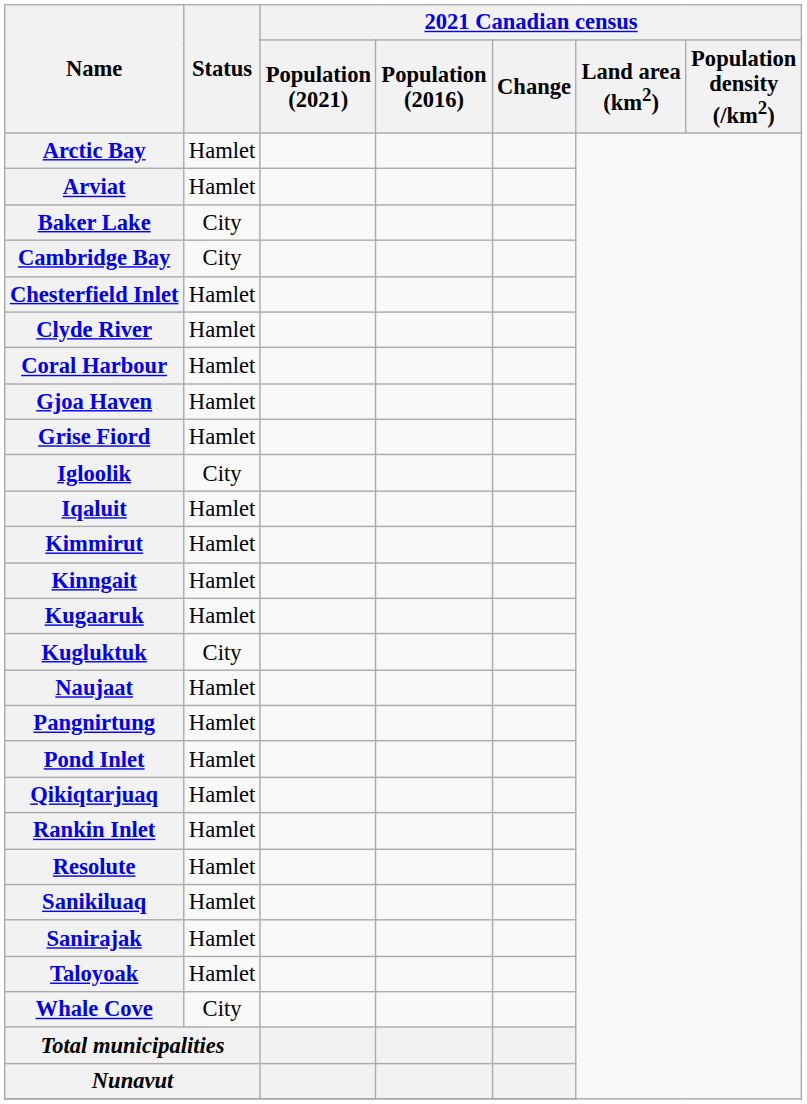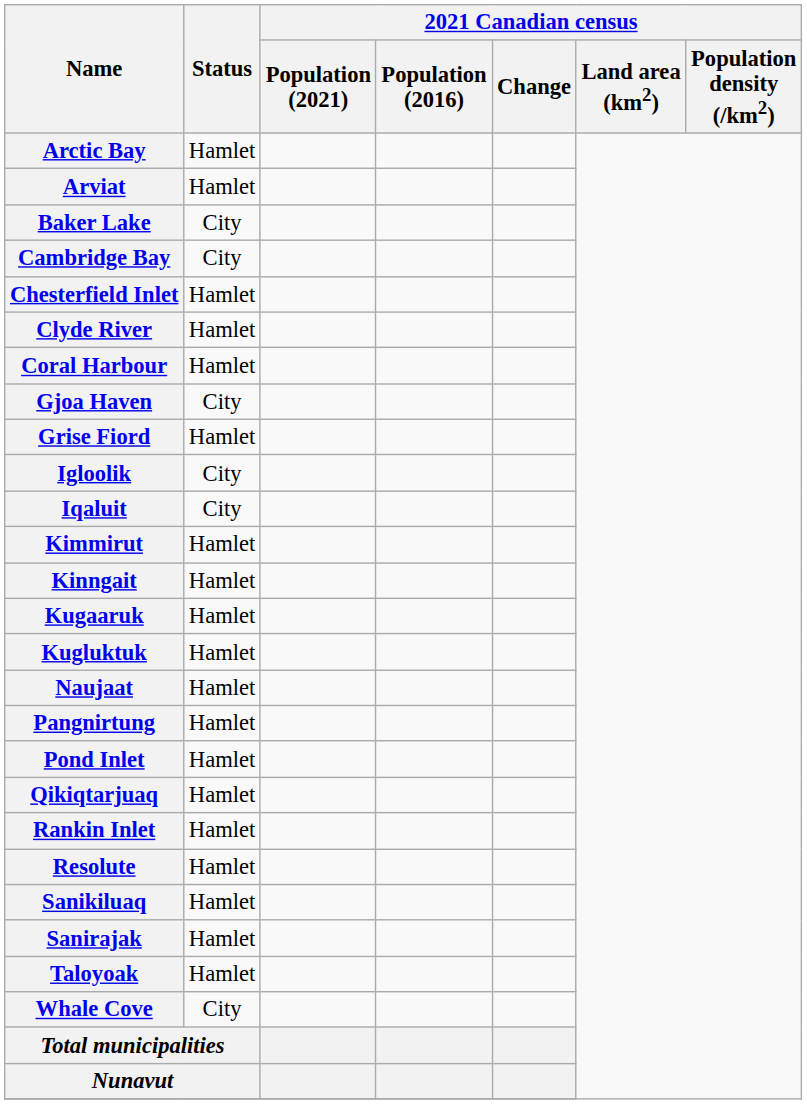 <table class="wikitable sortable sticky-header-multi" style=text-align:center" style="margin:1em auto;">
 <tr>
 <th scope="col" rowspan=2>Name</th>
 <th scope="col" rowspan=2>Status</th>
 <th scope="colgroup" colspan=5><a href='#'>2021 Canadian census</a></th>
 </tr>
 <tr>
 <th scope="col" data-sort-type="number">Population<br>(2021)</th>
 <th scope="col" data-sort-type="number">Population<br>(2016)</th>
 <th scope="col" data-sort-type="number">Change</th>
 <th scope="col" data-sort-type="number">Land area<br>(km<sup>2</sup>)</th>
 <th scope="col" data-sort-type="number">Population<br>density<br>(/km<sup>2</sup>)</th>
 </tr>
 <tr>
 <th scope="row"><a href='#'>Arctic Bay</a></th>
 <td align=center>Hamlet</td>
 <td></td>
 <td align=right></td>
 <td align=right></td>
 </tr>
 <tr>
 <th scope="row"><a href='#'>Arviat</a></th>
 <td align=center>Hamlet</td>
 <td></td>
 <td align=right></td>
 <td align=right></td>
 </tr>
 <tr>
 <th scope="row"><a href='#'>Baker Lake</a></th>
 <td align=center>City</td>
 <td></td>
 <td align=right></td>
 <td align=right></td>
 </tr>
 <tr>
 <th scope="row"><a href='#'>Cambridge Bay</a></th>
 <td align=center>City</td>
 <td></td>
 <td align=right></td>
 <td align=right></td>
 </tr>
 <tr>
 <th scope="row"><a href='#'>Chesterfield Inlet</a></th>
 <td align=center>Hamlet</td>
 <td></td>
 <td align=right></td>
 <td align=right></td>
 </tr>
 <tr>
 <th scope="row"><a href='#'>Clyde River</a></th>
 <td align=center>Hamlet</td>
 <td></td>
 <td align=right></td>
 <td align=right></td>
 </tr>
 <tr>
 <th scope="row"><a href='#'>Coral Harbour</a></th>
 <td align=center>Hamlet</td>
 <td></td>
 <td align=right></td>
 <td align=right></td>
 </tr>
 <tr>
 <th scope="row"><a href='#'>Gjoa Haven</a></th>
-<td align=center>Hamlet</td>
+<td align=center>City</td>
 <td></td>
 <td align=right></td>
 <td align=right></td>
 </tr>
 <tr>
 <th scope="row"><a href='#'>Grise Fiord</a></th>
 <td align=center>Hamlet</td>
 <td></td>
 <td align=right></td>
 <td align=right></td>
 </tr>
 <tr>
 <th scope="row"><a href='#'>Igloolik</a></th>
 <td align=center>City</td>
 <td></td>
 <td align=right></td>
 <td align=right></td>
 </tr>
 <tr>
 <th scope="row"><a href='#'>Iqaluit</a></th>
-<td align=center>Hamlet</td>
+<td align=center>City</td>
 <td></td>
 <td align=right></td>
 <td align=right></td>
 </tr>
 <tr>
 <th scope="row"><a href='#'>Kimmirut</a></th>
 <td align=center>Hamlet</td>
 <td></td>
 <td align=right></td>
 <td align=right></td>
 </tr>
 <tr>
 <th scope="row"><a href='#'>Kinngait</a></th>
 <td align=center>Hamlet</td>
 <td></td>
 <td align=right></td>
 <td align=right></td>
 </tr>
 <tr>
 <th scope="row"><a href='#'>Kugaaruk</a></th>
 <td align=center>Hamlet</td>
 <td></td>
 <td align=right></td>
 <td align=right></td>
 </tr>
 <tr>
 <th scope="row"><a href='#'>Kugluktuk</a></th>
-<td align=center>City</td>
+<td align=center>Hamlet</td>
 <td></td>
 <td align=right></td>
 <td align=right></td>
 </tr>
 <tr>
 <th scope="row"><a href='#'>Naujaat</a></th>
 <td align=center>Hamlet</td>
 <td></td>
 <td align=right></td>
 <td align=right></td>
 </tr>
 <tr>
 <th scope="row"><a href='#'>Pangnirtung</a></th>
 <td align=center>Hamlet</td>
 <td></td>
 <td align=right></td>
 <td align=right></td>
 </tr>
 <tr>
 <th scope="row"><a href='#'>Pond Inlet</a></th>
 <td align=center>Hamlet</td>
 <td></td>
 <td align=right></td>
 <td align=right></td>
 </tr>
 <tr>
 <th scope="row"><a href='#'>Qikiqtarjuaq</a></th>
 <td align=center>Hamlet</td>
 <td></td>
 <td align=right></td>
 <td align=right></td>
 </tr>
 <tr>
 <th scope="row"><a href='#'>Rankin Inlet</a></th>
 <td align=center>Hamlet</td>
 <td></td>
 <td align=right></td>
 <td align=right></td>
 </tr>
 <tr>
 <th scope="row"><a href='#'>Resolute</a></th>
 <td align=center>Hamlet</td>
 <td></td>
 <td align=right></td>
 <td align=right></td>
 </tr>
 <tr>
 <th scope="row"><a href='#'>Sanikiluaq</a></th>
 <td align=center>Hamlet</td>
 <td></td>
 <td align=right></td>
 <td align=right></td>
 </tr>
 <tr>
 <th scope="row"><a href='#'>Sanirajak</a></th>
 <td align=center>Hamlet</td>
 <td></td>
 <td align=right></td>
 <td align=right></td>
 </tr>
 <tr>
 <th scope="row"><a href='#'>Taloyoak</a></th>
 <td align=center>Hamlet</td>
 <td></td>
 <td align=right></td>
 <td align=right></td>
 </tr>
 <tr>
 <th scope="row"><a href='#'>Whale Cove</a></th>
 <td align=center>City</td>
 <td></td>
 <td align=right></td>
 <td align=right></td>
 </tr>
 <tr class="sortbottom" align="center" style="background-color:#f2f2f2">
 <th scope="row" style="text-align:center" colspan=2><em>Total municipalities</em></th>
 <td></td>
 <td align="right"><em></em></td>
 <td align="right"><em></em></td>
 </tr>
 <tr class="sortbottom" align="center" style="background-color:#f2f2f2">
 <th scope="row" style="text-align:center" colspan=2><em>Nunavut</em></th>
 <td></td>
 <td align="right"><em></em></td>
 <td align="right"><em></em></td>
 </tr>
 <tr>
 </tr>
 </table>
